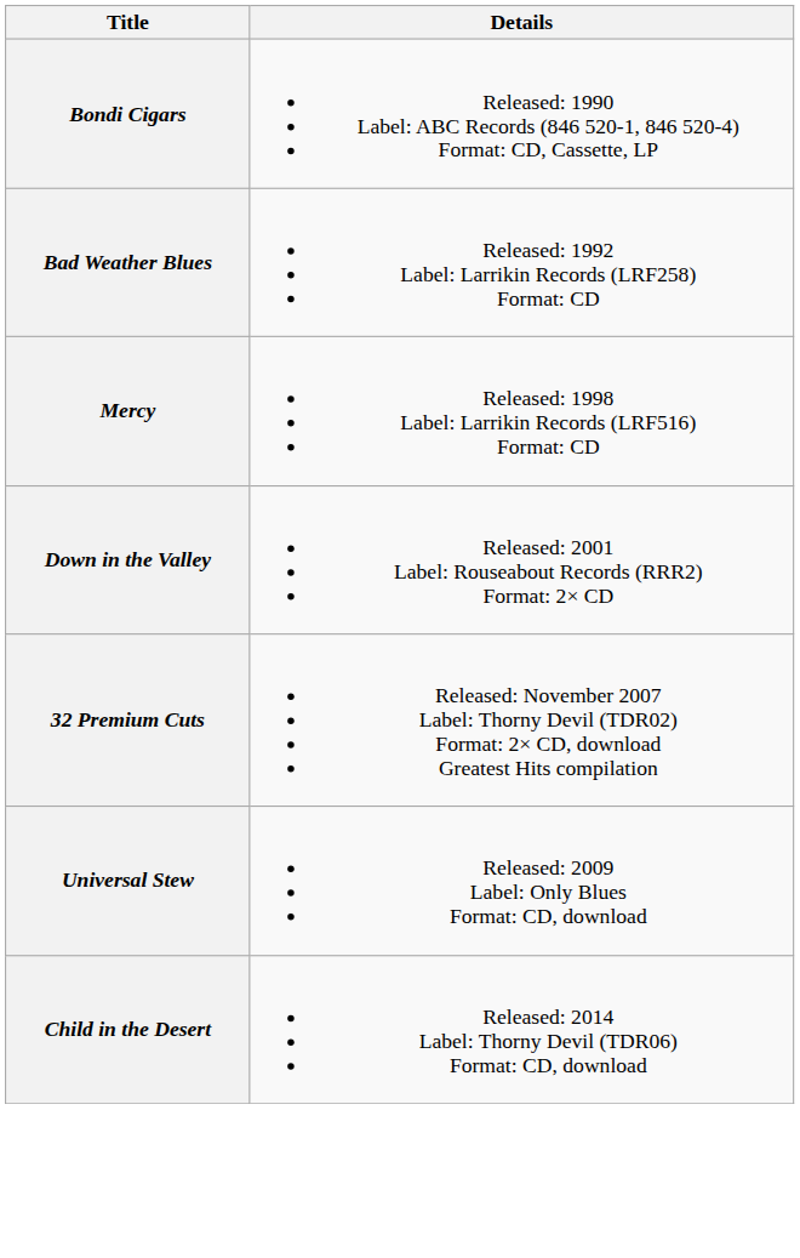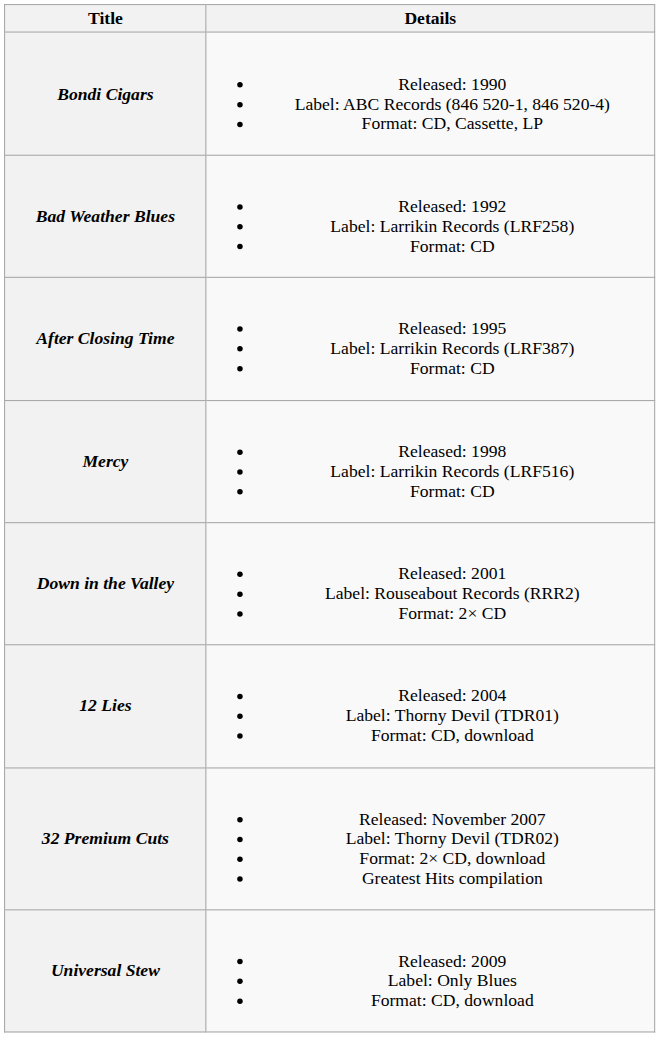 <table class="wikitable plainrowheaders" style="text-align:center;" border="1">
 <tr>
 <th scope="col" style="width:11em;">Title</th>
 <th scope="col" style="width:25em;">Details</th>
 </tr>
 <tr>
 <th scope="row"><em>Bondi Cigars</em></th>
 <td><br><ul><li>Released: 1990</li><li>Label: ABC Records (846 520-1, 846 520-4)</li><li>Format: CD, Cassette, LP</li></ul></td>
 </tr>
 <tr>
 <th scope="row"><em>Bad Weather Blues</em></th>
 <td><br><ul><li>Released: 1992</li><li>Label: Larrikin Records (LRF258)</li><li>Format: CD</li></ul></td>
 </tr>
 <tr>
+<th scope="row"><em>After Closing Time</em></th>
+<td><br><ul><li>Released: 1995</li><li>Label: Larrikin Records (LRF387)</li><li>Format: CD</li></ul></td>
+</tr>
+<tr>
 <th scope="row"><em>Mercy</em></th>
 <td><br><ul><li>Released: 1998</li><li>Label: Larrikin Records (LRF516)</li><li>Format: CD</li></ul></td>
 </tr>
 <tr>
 <th scope="row"><em>Down in the Valley</em></th>
 <td><br><ul><li>Released: 2001</li><li>Label: Rouseabout Records (RRR2)</li><li>Format: 2× CD</li></ul></td>
+</tr>
+<tr>
+<th scope="row"><em>12 Lies</em></th>
+<td><br><ul><li>Released: 2004</li><li>Label: Thorny Devil (TDR01)</li><li>Format: CD, download</li></ul></td>
 </tr>
 <tr>
 <th scope="row"><em>32 Premium Cuts</em></th>
 <td><br><ul><li>Released: November 2007</li><li>Label: Thorny Devil (TDR02)</li><li>Format: 2× CD, download</li><li>Greatest Hits compilation</li></ul></td>
 </tr>
 <tr>
 <th scope="row"><em>Universal Stew</em></th>
 <td><br><ul><li>Released: 2009</li><li>Label: Only Blues</li><li>Format: CD, download</li></ul></td>
 </tr>
-<tr>
-<th scope="row"><em>Child in the Desert</em></th>
-<td><br><ul><li>Released: 2014</li><li>Label: Thorny Devil (TDR06)</li><li>Format: CD, download</li></ul></td>
-</tr>
 </table>
